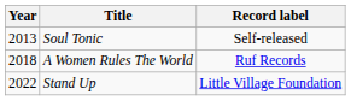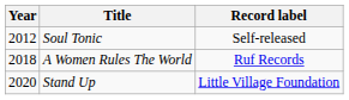 <table class="wikitable sortable">
 <tr>
 <th>Year</th>
 <th>Title</th>
 <th>Record label</th>
 </tr>
 <tr>
-<td>2013</td>
+<td>2012</td>
 <td><em>Soul Tonic</em></td>
 <td style="text-align:center;">Self-released</td>
 </tr>
 <tr>
 <td>2018</td>
 <td><em>A Women Rules The World</em></td>
 <td style="text-align:center;"><a href='#'>Ruf Records</a></td>
 </tr>
 <tr>
-<td>2022</td>
+<td>2020</td>
 <td><em>Stand Up</em></td>
 <td style="text-align:center;"><a href='#'>Little Village Foundation</a></td>
 </tr>
 </table>
